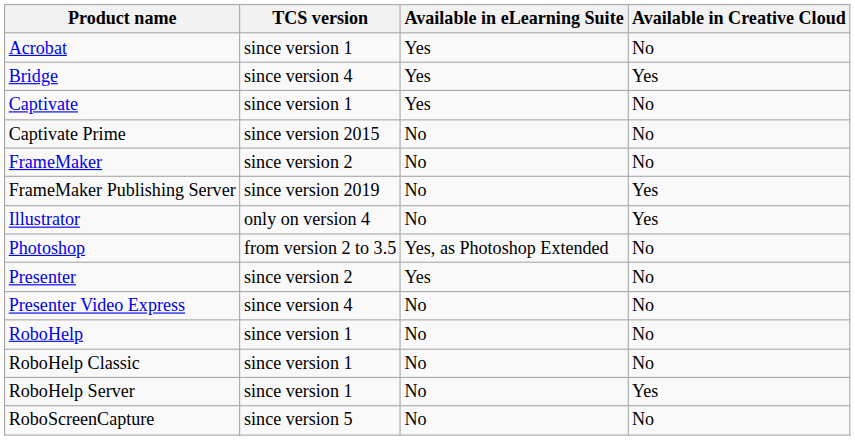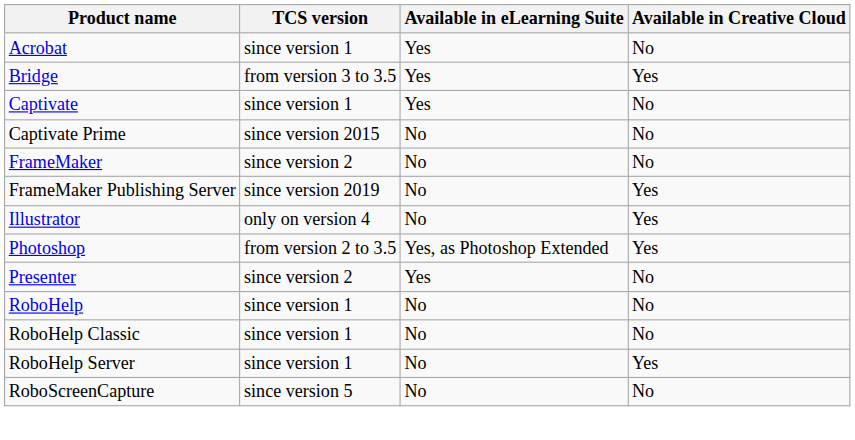 <table class="wikitable" style="text-align:left">
 <tr>
 <th>Product name</th>
 <th>TCS version</th>
 <th>Available in eLearning Suite</th>
 <th>Available in Creative Cloud</th>
 </tr>
 <tr>
 <td><a href='#'>Acrobat</a></td>
 <td>since version 1</td>
 <td>Yes</td>
 <td>No</td>
 </tr>
 <tr>
 <td><a href='#'>Bridge</a></td>
-<td>since version 4</td>
+<td>from version 3 to 3.5</td>
 <td>Yes</td>
 <td>Yes</td>
 </tr>
 <tr>
 <td><a href='#'>Captivate</a></td>
 <td>since version 1</td>
 <td>Yes</td>
 <td>No</td>
 </tr>
 <tr>
 <td>Captivate Prime</td>
 <td>since version 2015</td>
 <td>No</td>
 <td>No</td>
 </tr>
 <tr>
 <td><a href='#'>FrameMaker</a></td>
 <td>since version 2</td>
 <td>No</td>
 <td>No</td>
 </tr>
 <tr>
 <td>FrameMaker Publishing Server</td>
 <td>since version 2019</td>
 <td>No</td>
 <td>Yes</td>
 </tr>
 <tr>
 <td><a href='#'>Illustrator</a></td>
 <td>only on version 4</td>
 <td>No</td>
 <td>Yes</td>
 </tr>
 <tr>
 <td><a href='#'>Photoshop</a></td>
 <td>from version 2 to 3.5</td>
 <td>Yes, as Photoshop Extended</td>
-<td>No</td>
+<td>Yes</td>
 </tr>
 <tr>
 <td><a href='#'>Presenter</a></td>
 <td>since version 2</td>
 <td>Yes</td>
-<td>No</td>
-</tr>
-<tr>
-<td><a href='#'>Presenter Video Express</a></td>
-<td>since version 4</td>
-<td>No</td>
 <td>No</td>
 </tr>
 <tr>
 <td><a href='#'>RoboHelp</a></td>
 <td>since version 1</td>
 <td>No</td>
 <td>No</td>
 </tr>
 <tr>
 <td>RoboHelp Classic</td>
 <td>since version 1</td>
 <td>No</td>
 <td>No</td>
 </tr>
 <tr>
 <td>RoboHelp Server</td>
 <td>since version 1</td>
 <td>No</td>
 <td>Yes</td>
 </tr>
 <tr>
 <td>RoboScreenCapture</td>
 <td>since version 5</td>
 <td>No</td>
 <td>No</td>
 </tr>
 </table>
